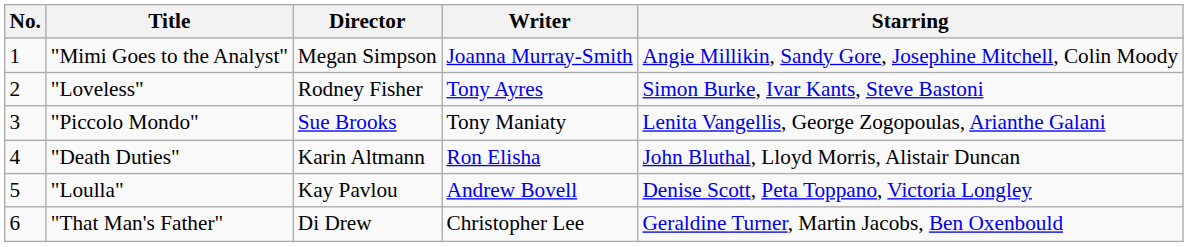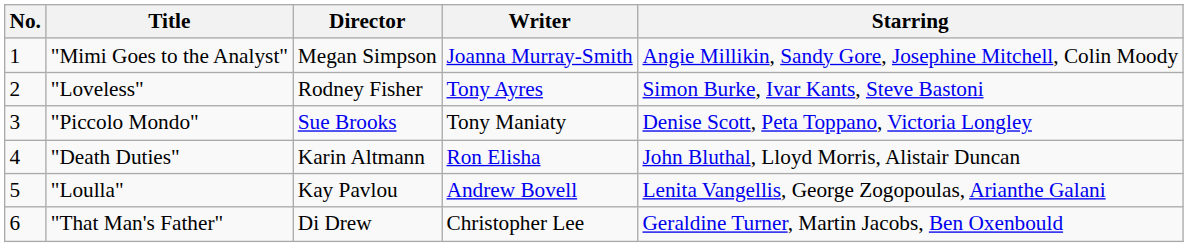 <table class="wikitable">
 <tr>
 <th>No.</th>
 <th>Title</th>
 <th>Director</th>
 <th>Writer</th>
 <th>Starring</th>
 </tr>
 <tr>
 <td>1</td>
 <td>"Mimi Goes to the Analyst"</td>
 <td>Megan Simpson</td>
 <td><a href='#'>Joanna Murray-Smith</a></td>
 <td><a href='#'>Angie Millikin</a>, <a href='#'>Sandy Gore</a>, <a href='#'>Josephine Mitchell</a>, Colin Moody</td>
 </tr>
 <tr>
 <td>2</td>
 <td>"Loveless"</td>
 <td>Rodney Fisher</td>
 <td><a href='#'>Tony Ayres</a></td>
 <td><a href='#'>Simon Burke</a>, <a href='#'>Ivar Kants</a>, <a href='#'>Steve Bastoni</a></td>
 </tr>
 <tr>
 <td>3</td>
 <td>"Piccolo Mondo"</td>
 <td><a href='#'>Sue Brooks</a></td>
 <td>Tony Maniaty</td>
-<td><a href='#'>Lenita Vangellis</a>, George Zogopoulas, <a href='#'>Arianthe Galani</a></td>
+<td><a href='#'>Denise Scott</a>, <a href='#'>Peta Toppano</a>, <a href='#'>Victoria Longley</a></td>
 </tr>
 <tr>
 <td>4</td>
 <td>"Death Duties"</td>
 <td>Karin Altmann</td>
 <td><a href='#'>Ron Elisha</a></td>
 <td><a href='#'>John Bluthal</a>, Lloyd Morris, Alistair Duncan</td>
 </tr>
 <tr>
 <td>5</td>
 <td>"Loulla"</td>
 <td>Kay Pavlou</td>
 <td><a href='#'>Andrew Bovell</a></td>
-<td><a href='#'>Denise Scott</a>, <a href='#'>Peta Toppano</a>, <a href='#'>Victoria Longley</a></td>
+<td><a href='#'>Lenita Vangellis</a>, George Zogopoulas, <a href='#'>Arianthe Galani</a></td>
 </tr>
 <tr>
 <td>6</td>
 <td>"That Man's Father"</td>
 <td>Di Drew</td>
 <td>Christopher Lee</td>
 <td><a href='#'>Geraldine Turner</a>, Martin Jacobs, <a href='#'>Ben Oxenbould</a></td>
 </tr>
 </table>
